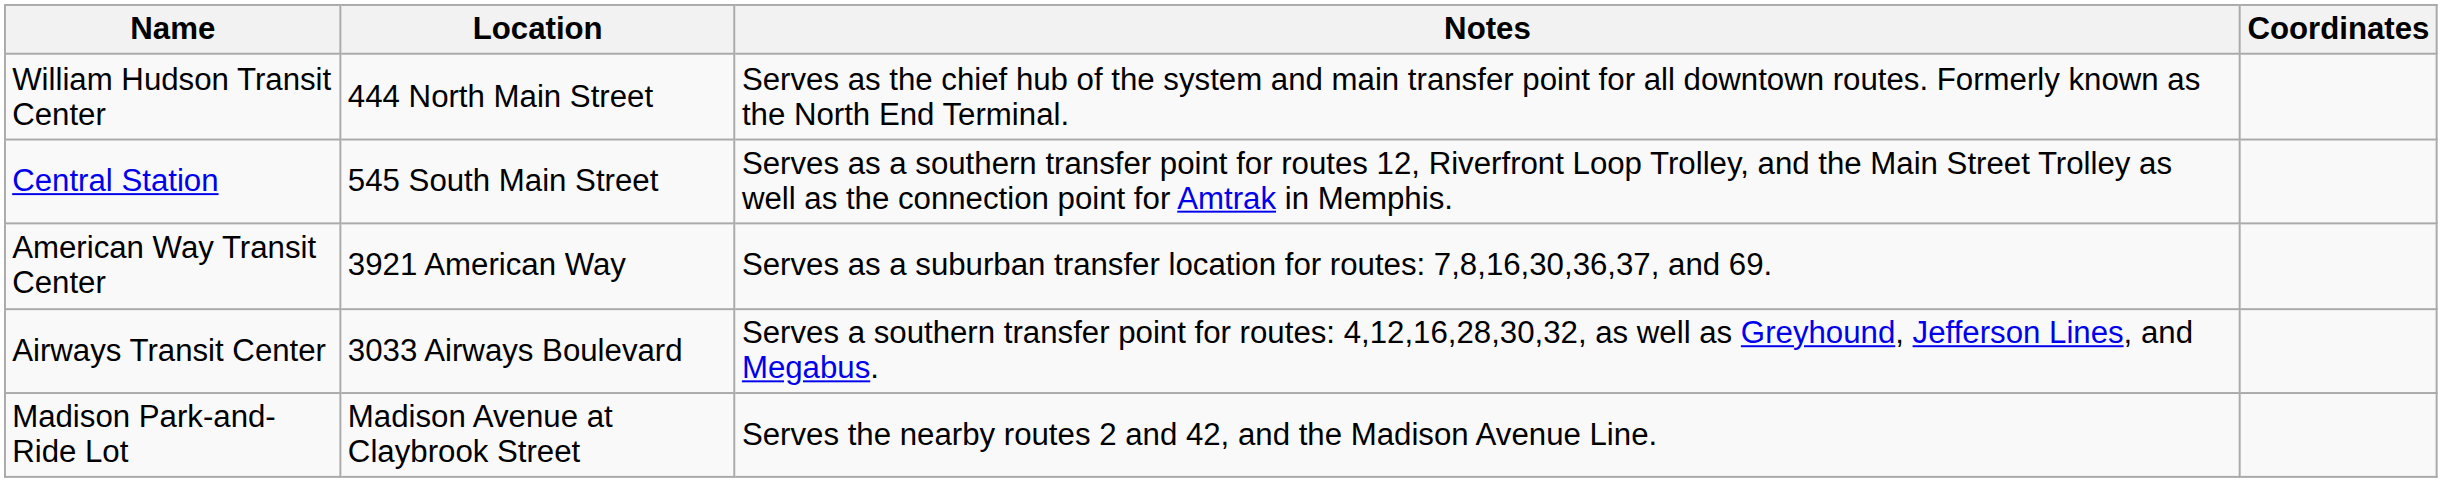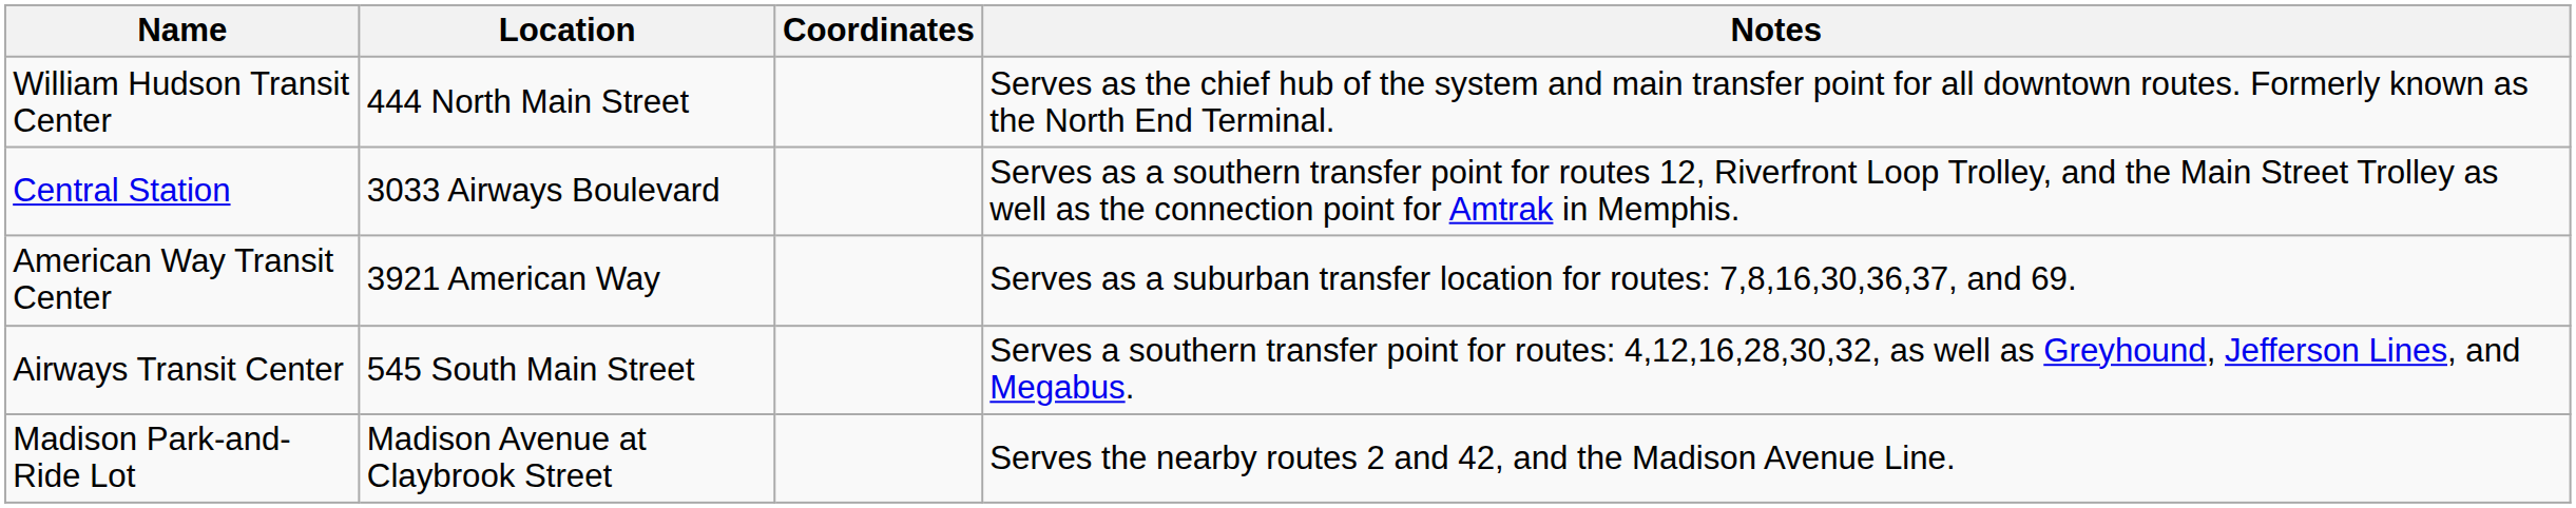 <table class="wikitable">
 <tr>
 <th>Name</th>
 <th>Location</th>
+<th>Coordinates</th>
 <th>Notes</th>
-<th>Coordinates</th>
 </tr>
 <tr>
 <td>William Hudson Transit Center</td>
 <td>444 North Main Street</td>
+<td></td>
 <td>Serves as the chief hub of the system and main transfer point for all downtown routes. Formerly known as the North End Terminal.</td>
-<td></td>
 </tr>
 <tr>
 <td><a href='#'>Central Station</a></td>
-<td>545 South Main Street</td>
+<td>3033 Airways Boulevard</td>
+<td></td>
 <td>Serves as a southern transfer point for routes 12, Riverfront Loop Trolley, and the Main Street Trolley as well as the connection point for <a href='#'>Amtrak</a> in Memphis.</td>
-<td></td>
 </tr>
 <tr>
 <td>American Way Transit Center</td>
 <td>3921 American Way</td>
+<td></td>
 <td>Serves as a suburban transfer location for routes: 7,8,16,30,36,37, and 69.</td>
-<td></td>
 </tr>
 <tr>
 <td>Airways Transit Center</td>
-<td>3033 Airways Boulevard</td>
+<td>545 South Main Street</td>
+<td></td>
 <td>Serves a southern transfer point for routes: 4,12,16,28,30,32, as well as <a href='#'>Greyhound</a>, <a href='#'>Jefferson Lines</a>, and <a href='#'>Megabus</a>.</td>
-<td></td>
 </tr>
 <tr>
 <td>Madison Park-and-Ride Lot</td>
 <td>Madison Avenue at Claybrook Street</td>
+<td></td>
 <td>Serves the nearby routes 2 and 42, and the Madison Avenue Line.</td>
-<td></td>
 </tr>
 </table>
